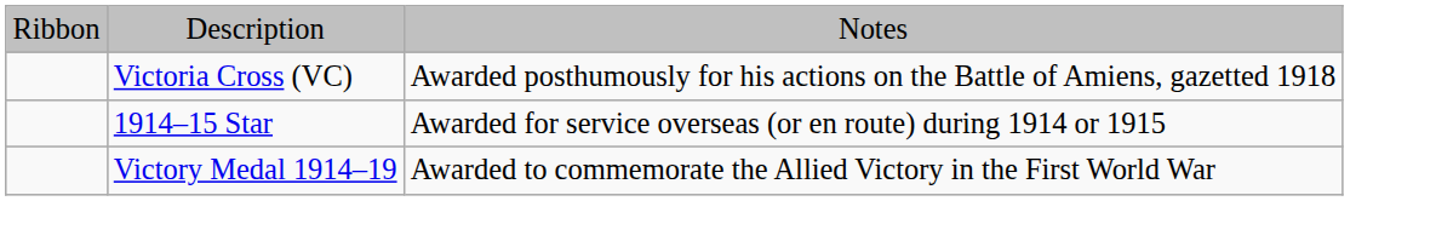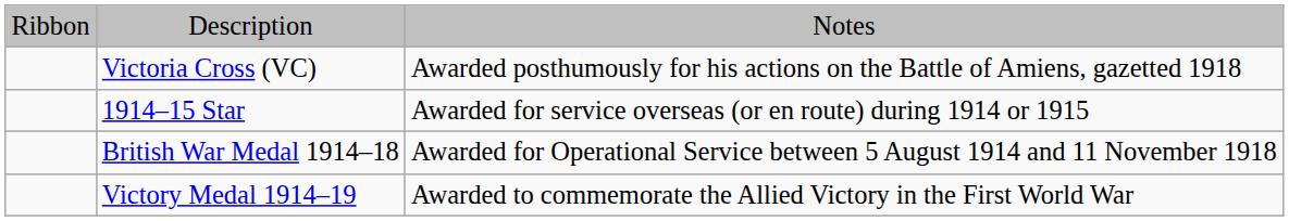 <table class="wikitable">
 <tr>
 <td bgcolor="silver" align="center">Ribbon</td>
 <td bgcolor="silver" align="center">Description</td>
 <td bgcolor="silver" align="center">Notes</td>
 </tr>
 <tr>
 <td></td>
 <td><a href='#'>Victoria Cross</a> (VC)</td>
 <td>Awarded posthumously for his actions on the Battle of Amiens, gazetted 1918</td>
 </tr>
 <tr>
 <td></td>
 <td><a href='#'>1914–15 Star</a></td>
 <td>Awarded for service overseas (or en route) during 1914 or 1915</td>
 </tr>
 <tr>
 <td></td>
+<td><a href='#'>British War Medal</a> 1914–18</td>
+<td>Awarded for Operational Service between 5 August 1914 and 11 November 1918</td>
+</tr>
+<tr>
+<td></td>
 <td><a href='#'>Victory Medal 1914–19</a></td>
 <td>Awarded to commemorate the Allied Victory in the First World War</td>
 </tr>
 </table>
